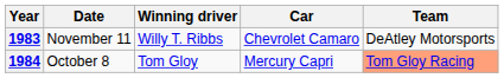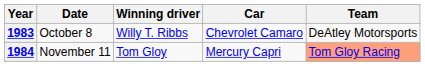 <table class="wikitable" style="font-size: 95%;">
 <tr>
 <th>Year</th>
 <th>Date</th>
 <th>Winning driver</th>
 <th>Car</th>
 <th>Team</th>
 </tr>
 <tr>
 <th><a href='#'>1983</a></th>
-<td>November 11</td>
+<td>October 8</td>
 <td> <a href='#'>Willy T. Ribbs</a></td>
 <td><a href='#'>Chevrolet Camaro</a></td>
 <td>DeAtley Motorsports</td>
 </tr>
 <tr>
 <th><a href='#'>1984</a></th>
-<td>October 8</td>
+<td>November 11</td>
 <td> <a href='#'>Tom Gloy</a></td>
 <td><a href='#'>Mercury Capri</a></td>
 <td style="background: lightsalmon;"><a href='#'>Tom Gloy Racing</a></td>
 </tr>
 </table>
